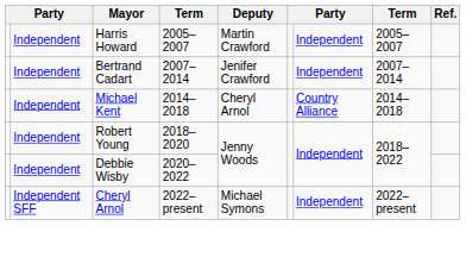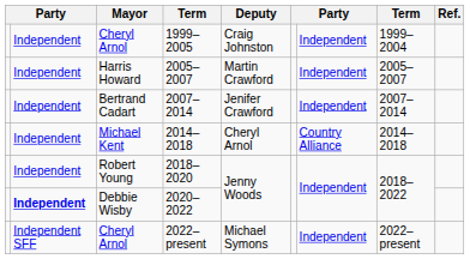 <table class="wikitable">
 <tr>
 <th colspan="2">Party</th>
 <th>Mayor</th>
 <th>Term</th>
 <th>Deputy</th>
 <th colspan="2">Party</th>
 <th>Term</th>
 <th>Ref.</th>
+</tr>
+<tr>
+<td></td>
+<td><a href='#'>Independent</a></td>
+<td><a href='#'>Cheryl Arnol</a></td>
+<td>1999–2005</td>
+<td>Craig Johnston</td>
+<td></td>
+<td><a href='#'>Independent</a></td>
+<td>1999–2004</td>
+<td></td>
 </tr>
 <tr>
 <td></td>
 <td><a href='#'>Independent</a></td>
 <td>Harris Howard</td>
 <td>2005–2007</td>
 <td>Martin Crawford</td>
 <td></td>
 <td><a href='#'>Independent</a></td>
 <td>2005–2007</td>
 <td></td>
 </tr>
 <tr>
 <td></td>
 <td><a href='#'>Independent</a></td>
 <td>Bertrand Cadart</td>
 <td>2007–2014</td>
 <td>Jenifer Crawford</td>
 <td></td>
 <td><a href='#'>Independent</a></td>
 <td>2007–2014</td>
 <td></td>
 </tr>
 <tr>
 <td></td>
 <td><a href='#'>Independent</a></td>
 <td><a href='#'>Michael Kent</a></td>
 <td>2014–2018</td>
 <td>Cheryl Arnol</td>
 <td></td>
 <td><a href='#'>Country Alliance</a></td>
 <td>2014–2018</td>
 <td></td>
 </tr>
 <tr>
 <td></td>
 <td><a href='#'>Independent</a></td>
 <td>Robert Young</td>
 <td>2018–2020</td>
 <td rowspan=2>Jenny Woods</td>
 <td rowspan=2 ></td>
 <td rowspan=2><a href='#'>Independent</a></td>
 <td rowspan=2>2018–2022</td>
 <td></td>
 </tr>
 <tr>
 <td></td>
-<td><a href='#'>Independent</a></td>
+<td><strong><a href='#'>Independent</a></strong></td>
 <td>Debbie Wisby</td>
 <td>2020–2022</td>
 </tr>
 <tr>
 <td></td>
 <td><a href='#'>Independent SFF</a></td>
 <td><a href='#'>Cheryl Arnol</a></td>
 <td>2022–present</td>
 <td>Michael Symons</td>
 <td></td>
 <td><a href='#'>Independent</a></td>
 <td>2022–present</td>
 <td></td>
 </tr>
 </table>
